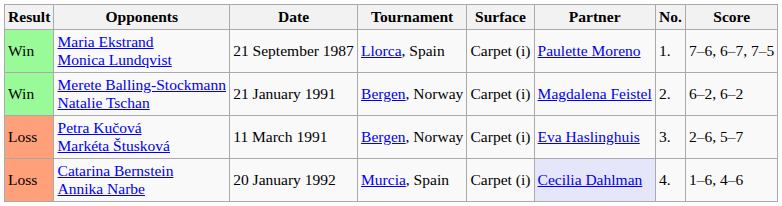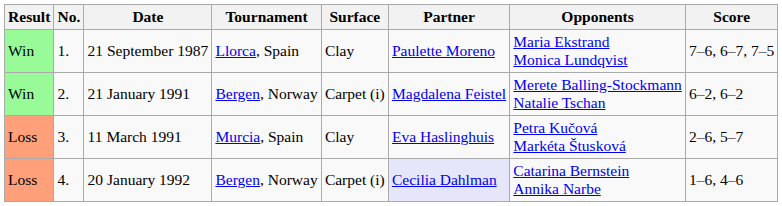 <table class="sortable wikitable" style="font-size:97%;">
 <tr>
 <th>Result</th>
-<th>Opponents</th>
+<th>No.</th>
 <th>Date</th>
 <th>Tournament</th>
 <th>Surface</th>
 <th>Partner</th>
-<th>No.</th>
+<th>Opponents</th>
 <th>Score</th>
 </tr>
 <tr>
 <td style="background:#98fb98;">Win</td>
-<td> <a href='#'>Maria Ekstrand</a> <br>  <a href='#'>Monica Lundqvist</a></td>
+<td>1.</td>
 <td>21 September 1987</td>
 <td><a href='#'>Llorca</a>, Spain</td>
-<td>Carpet (i)</td>
+<td>Clay</td>
 <td> <a href='#'>Paulette Moreno</a></td>
-<td>1.</td>
+<td> <a href='#'>Maria Ekstrand</a> <br>  <a href='#'>Monica Lundqvist</a></td>
 <td>7–6, 6–7, 7–5</td>
 </tr>
 <tr>
 <td style="background:#98fb98;">Win</td>
-<td> <a href='#'>Merete Balling-Stockmann</a> <br>  <a href='#'>Natalie Tschan</a></td>
+<td>2.</td>
 <td>21 January 1991</td>
 <td><a href='#'>Bergen</a>, Norway</td>
 <td>Carpet (i)</td>
 <td> <a href='#'>Magdalena Feistel</a></td>
-<td>2.</td>
+<td> <a href='#'>Merete Balling-Stockmann</a> <br>  <a href='#'>Natalie Tschan</a></td>
 <td>6–2, 6–2</td>
 </tr>
 <tr>
 <td style="background:#ffa07a;">Loss</td>
+<td>3.</td>
+<td>11 March 1991</td>
+<td><a href='#'>Murcia</a>, Spain</td>
+<td>Clay</td>
+<td> <a href='#'>Eva Haslinghuis</a></td>
 <td> <a href='#'>Petra Kučová</a> <br>  <a href='#'>Markéta Štusková</a></td>
-<td>11 March 1991</td>
-<td><a href='#'>Bergen</a>, Norway</td>
-<td>Carpet (i)</td>
-<td> <a href='#'>Eva Haslinghuis</a></td>
-<td>3.</td>
 <td>2–6, 5–7</td>
 </tr>
 <tr>
 <td style="background:#ffa07a;">Loss</td>
-<td> <a href='#'>Catarina Bernstein</a> <br>  <a href='#'>Annika Narbe</a></td>
+<td>4.</td>
 <td>20 January 1992</td>
-<td><a href='#'>Murcia</a>, Spain</td>
+<td><a href='#'>Bergen</a>, Norway</td>
 <td>Carpet (i)</td>
 <td style="background: lavender;"> <a href='#'>Cecilia Dahlman</a></td>
-<td>4.</td>
+<td> <a href='#'>Catarina Bernstein</a> <br>  <a href='#'>Annika Narbe</a></td>
 <td>1–6, 4–6</td>
 </tr>
 </table>
